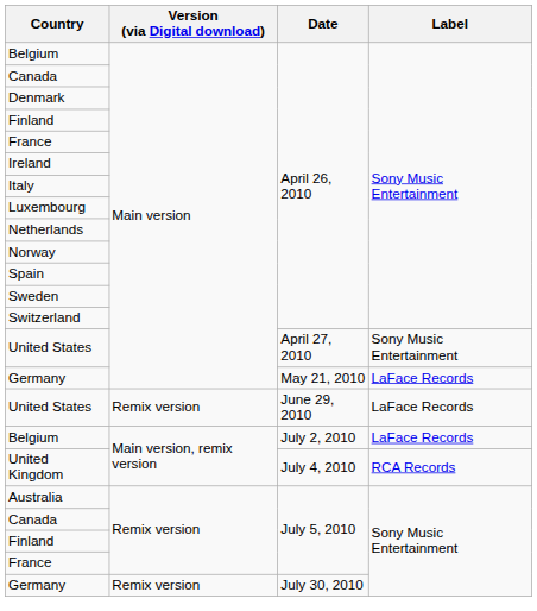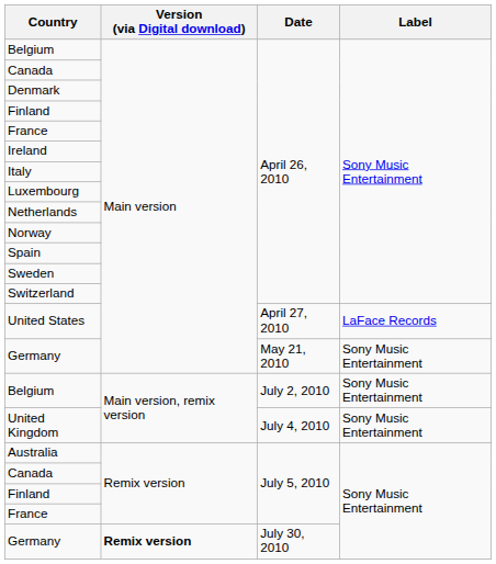 <table class="wikitable">
 <tr>
 <th>Country</th>
 <th>Version<br>(via <a href='#'>Digital download</a>)</th>
 <th>Date</th>
 <th>Label</th>
 </tr>
 <tr>
 <td>Belgium</td>
 <td rowspan="15">Main version</td>
 <td rowspan="13">April 26, 2010</td>
 <td rowspan="13"><a href='#'>Sony Music Entertainment</a></td>
 </tr>
 <tr>
 <td>Canada</td>
 </tr>
 <tr>
 <td>Denmark</td>
 </tr>
 <tr>
 <td>Finland</td>
 </tr>
 <tr>
 <td>France</td>
 </tr>
 <tr>
 <td>Ireland</td>
 </tr>
 <tr>
 <td>Italy</td>
 </tr>
 <tr>
 <td>Luxembourg</td>
 </tr>
 <tr>
 <td>Netherlands</td>
 </tr>
 <tr>
 <td>Norway</td>
 </tr>
 <tr>
 <td>Spain</td>
 </tr>
 <tr>
 <td>Sweden</td>
 </tr>
 <tr>
 <td>Switzerland</td>
 </tr>
 <tr>
 <td>United States</td>
 <td>April 27, 2010</td>
-<td>Sony Music Entertainment</td>
+<td><a href='#'>LaFace Records</a></td>
 </tr>
 <tr>
 <td>Germany</td>
 <td>May 21, 2010</td>
-<td><a href='#'>LaFace Records</a></td>
-</tr>
-<tr>
-<td>United States</td>
-<td>Remix version</td>
-<td>June 29, 2010</td>
-<td>LaFace Records</td>
+<td>Sony Music Entertainment</td>
 </tr>
 <tr>
 <td>Belgium</td>
 <td rowspan="2">Main version, remix version</td>
 <td>July 2, 2010</td>
-<td><a href='#'>LaFace Records</a></td>
+<td>Sony Music Entertainment</td>
 </tr>
 <tr>
 <td>United Kingdom</td>
 <td>July 4, 2010</td>
-<td><a href='#'>RCA Records</a></td>
+<td>Sony Music Entertainment</td>
 </tr>
 <tr>
 <td>Australia</td>
 <td rowspan="4">Remix version</td>
 <td rowspan="4">July 5, 2010</td>
 <td rowspan="5">Sony Music Entertainment</td>
 </tr>
 <tr>
 <td>Canada</td>
 </tr>
 <tr>
 <td>Finland</td>
 </tr>
 <tr>
 <td>France</td>
 </tr>
 <tr>
 <td>Germany</td>
-<td>Remix version</td>
+<td><strong>Remix version</strong></td>
 <td>July 30, 2010</td>
 </tr>
 </table>
